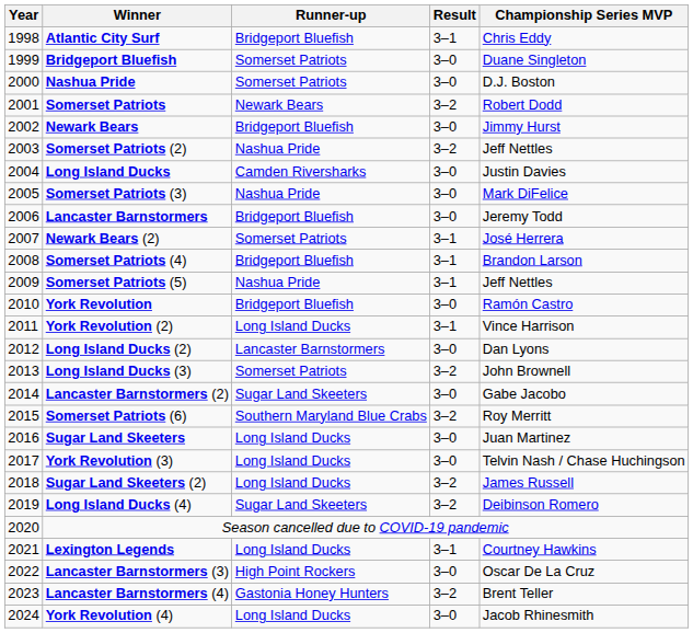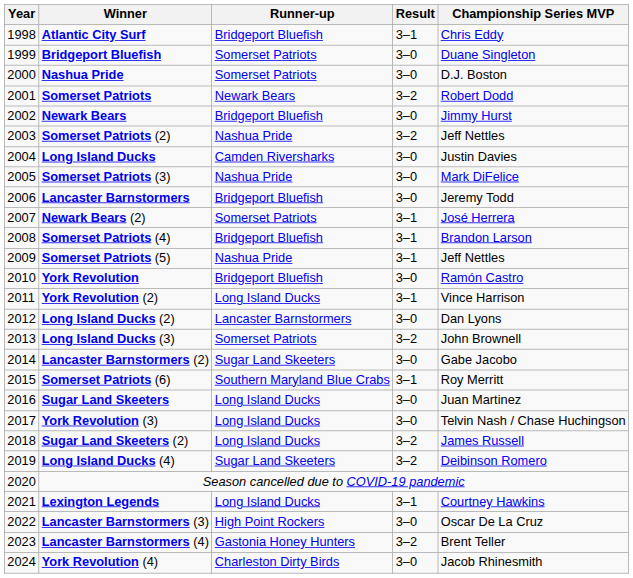 <table class="wikitable sortable">
 <tr>
 <th>Year</th>
 <th><strong>Winner</strong></th>
 <th>Runner-up</th>
 <th>Result</th>
 <th>Championship Series MVP</th>
 </tr>
 <tr>
 <td>1998</td>
 <td><strong><a href='#'>Atlantic City Surf</a></strong></td>
 <td><a href='#'>Bridgeport Bluefish</a></td>
 <td>3–1</td>
 <td><a href='#'>Chris Eddy</a></td>
 </tr>
 <tr>
 <td>1999</td>
 <td><strong><a href='#'>Bridgeport Bluefish</a></strong></td>
 <td><a href='#'>Somerset Patriots</a></td>
 <td>3–0</td>
 <td><a href='#'>Duane Singleton</a></td>
 </tr>
 <tr>
 <td>2000</td>
 <td><strong><a href='#'>Nashua Pride</a></strong></td>
 <td><a href='#'>Somerset Patriots</a></td>
 <td>3–0</td>
 <td>D.J. Boston</td>
 </tr>
 <tr>
 <td>2001</td>
 <td><strong><a href='#'>Somerset Patriots</a></strong></td>
 <td><a href='#'>Newark Bears</a></td>
 <td>3–2</td>
 <td><a href='#'>Robert Dodd</a></td>
 </tr>
 <tr>
 <td>2002</td>
 <td><strong><a href='#'>Newark Bears</a></strong></td>
 <td><a href='#'>Bridgeport Bluefish</a></td>
 <td>3–0</td>
 <td><a href='#'>Jimmy Hurst</a></td>
 </tr>
 <tr>
 <td>2003</td>
 <td><strong><a href='#'>Somerset Patriots</a></strong> (2)</td>
 <td><a href='#'>Nashua Pride</a></td>
 <td>3–2</td>
 <td>Jeff Nettles</td>
 </tr>
 <tr>
 <td>2004</td>
 <td><strong><a href='#'>Long Island Ducks</a></strong></td>
 <td><a href='#'>Camden Riversharks</a></td>
 <td>3–0</td>
 <td>Justin Davies</td>
 </tr>
 <tr>
 <td>2005</td>
 <td><strong><a href='#'>Somerset Patriots</a></strong> (3)</td>
 <td><a href='#'>Nashua Pride</a></td>
 <td>3–0</td>
 <td><a href='#'>Mark DiFelice</a></td>
 </tr>
 <tr>
 <td>2006</td>
 <td><strong><a href='#'>Lancaster Barnstormers</a></strong></td>
 <td><a href='#'>Bridgeport Bluefish</a></td>
 <td>3–0</td>
 <td>Jeremy Todd</td>
 </tr>
 <tr>
 <td>2007</td>
 <td><strong><a href='#'>Newark Bears</a></strong> (2)</td>
 <td><a href='#'>Somerset Patriots</a></td>
 <td>3–1</td>
 <td><a href='#'>José Herrera</a></td>
 </tr>
 <tr>
 <td>2008</td>
 <td><strong><a href='#'>Somerset Patriots</a></strong> (4)</td>
 <td><a href='#'>Bridgeport Bluefish</a></td>
 <td>3–1</td>
 <td><a href='#'>Brandon Larson</a></td>
 </tr>
 <tr>
 <td>2009</td>
 <td><strong><a href='#'>Somerset Patriots</a></strong> (5)</td>
 <td><a href='#'>Nashua Pride</a></td>
 <td>3–1</td>
 <td>Jeff Nettles</td>
 </tr>
 <tr>
 <td>2010</td>
 <td><strong><a href='#'>York Revolution</a></strong></td>
 <td><a href='#'>Bridgeport Bluefish</a></td>
 <td>3–0</td>
 <td><a href='#'>Ramón Castro</a></td>
 </tr>
 <tr>
 <td>2011</td>
 <td><strong><a href='#'>York Revolution</a></strong> (2)</td>
 <td><a href='#'>Long Island Ducks</a></td>
 <td>3–1</td>
 <td>Vince Harrison</td>
 </tr>
 <tr>
 <td>2012</td>
 <td><strong><a href='#'>Long Island Ducks</a></strong> (2)</td>
 <td><a href='#'>Lancaster Barnstormers</a></td>
 <td>3–0</td>
 <td>Dan Lyons</td>
 </tr>
 <tr>
 <td>2013</td>
 <td><strong><a href='#'>Long Island Ducks</a></strong> (3)</td>
 <td><a href='#'>Somerset Patriots</a></td>
 <td>3–2</td>
 <td>John Brownell</td>
 </tr>
 <tr>
 <td>2014</td>
 <td><strong><a href='#'>Lancaster Barnstormers</a></strong> (2)</td>
 <td><a href='#'>Sugar Land Skeeters</a></td>
 <td>3–0</td>
 <td>Gabe Jacobo</td>
 </tr>
 <tr>
 <td>2015</td>
 <td><strong><a href='#'>Somerset Patriots</a></strong> (6)</td>
 <td><a href='#'>Southern Maryland Blue Crabs</a></td>
-<td>3–2</td>
+<td>3–1</td>
 <td>Roy Merritt</td>
 </tr>
 <tr>
 <td>2016</td>
 <td><strong><a href='#'>Sugar Land Skeeters</a></strong></td>
 <td><a href='#'>Long Island Ducks</a></td>
 <td>3–0</td>
 <td>Juan Martinez</td>
 </tr>
 <tr>
 <td>2017</td>
 <td><strong><a href='#'>York Revolution</a></strong> (3)</td>
 <td><a href='#'>Long Island Ducks</a></td>
 <td>3–0</td>
 <td>Telvin Nash / Chase Huchingson</td>
 </tr>
 <tr>
 <td>2018</td>
 <td><strong><a href='#'>Sugar Land Skeeters</a></strong> (2)</td>
 <td><a href='#'>Long Island Ducks</a></td>
 <td>3–2</td>
 <td><a href='#'>James Russell</a></td>
 </tr>
 <tr>
 <td>2019</td>
 <td><strong><a href='#'>Long Island Ducks</a></strong> (4)</td>
 <td><a href='#'>Sugar Land Skeeters</a></td>
 <td>3–2</td>
 <td><a href='#'>Deibinson Romero</a></td>
 </tr>
 <tr>
 <td>2020</td>
 <td colspan="4" align="center"><em>Season cancelled due to <a href='#'>COVID-19 pandemic</a></em></td>
 </tr>
 <tr>
 <td>2021</td>
 <td><strong><a href='#'>Lexington Legends</a></strong></td>
 <td><a href='#'>Long Island Ducks</a></td>
 <td>3–1</td>
 <td><a href='#'>Courtney Hawkins</a></td>
 </tr>
 <tr>
 <td>2022</td>
 <td><strong><a href='#'>Lancaster Barnstormers</a></strong> (3)</td>
 <td><a href='#'>High Point Rockers</a></td>
 <td>3–0</td>
 <td>Oscar De La Cruz</td>
 </tr>
 <tr>
 <td>2023</td>
 <td><strong><a href='#'>Lancaster Barnstormers</a></strong> (4)</td>
 <td><a href='#'>Gastonia Honey Hunters</a></td>
 <td>3–2</td>
 <td>Brent Teller</td>
 </tr>
 <tr>
 <td>2024</td>
 <td><strong><a href='#'>York Revolution</a></strong> (4)</td>
-<td><a href='#'>Long Island Ducks</a></td>
+<td><a href='#'>Charleston Dirty Birds</a></td>
 <td>3–0</td>
 <td>Jacob Rhinesmith</td>
 </tr>
 </table>
